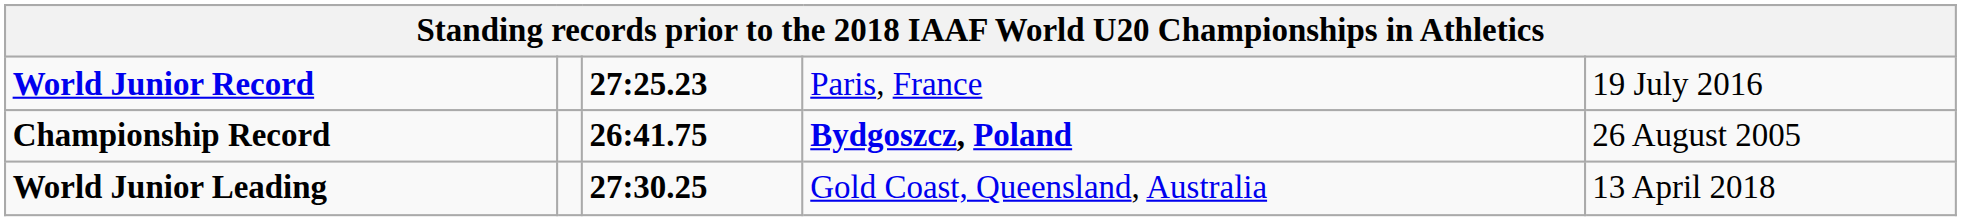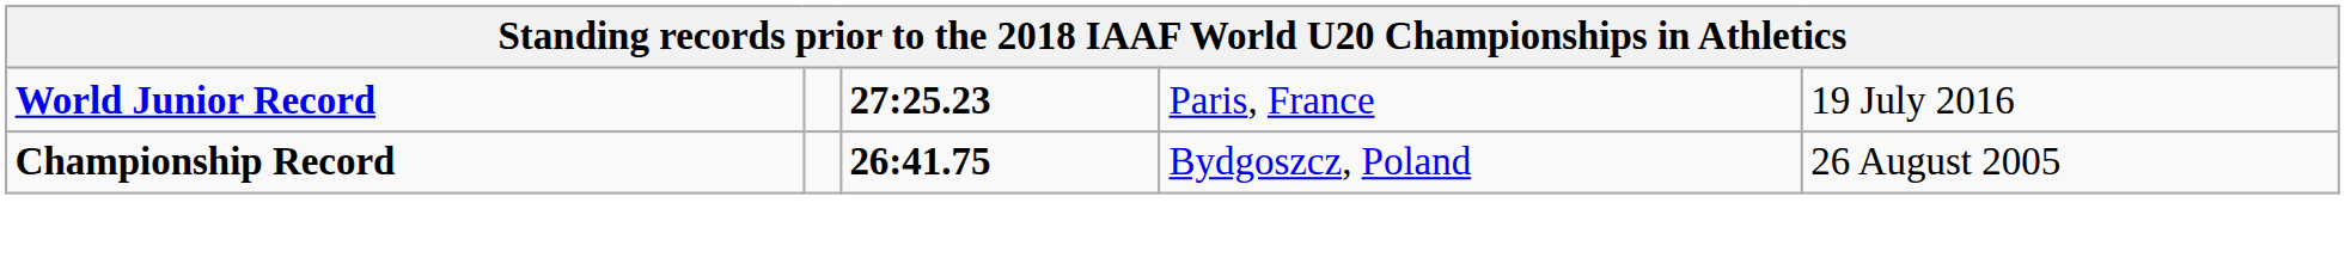 <table class="wikitable" width=75%>
 <tr>
 <th colspan="5">Standing records prior to the 2018 IAAF World U20 Championships in Athletics</th>
 </tr>
 <tr>
 <td><strong><a href='#'>World Junior Record</a></strong></td>
 <td></td>
 <td><strong>27:25.23</strong></td>
 <td><a href='#'>Paris</a>, <a href='#'>France</a></td>
 <td>19 July 2016</td>
 </tr>
 <tr>
 <td><strong>Championship Record</strong></td>
 <td></td>
 <td><strong>26:41.75</strong></td>
-<td><strong><a href='#'>Bydgoszcz</a>, <a href='#'>Poland</a></strong></td>
+<td><a href='#'>Bydgoszcz</a>, <a href='#'>Poland</a></td>
 <td>26 August 2005</td>
 </tr>
-<tr>
-<td><strong>World Junior Leading</strong></td>
-<td></td>
-<td><strong>27:30.25</strong></td>
-<td><a href='#'>Gold Coast, Queensland</a>, <a href='#'>Australia</a></td>
-<td>13 April 2018</td>
-</tr>
 </table>
